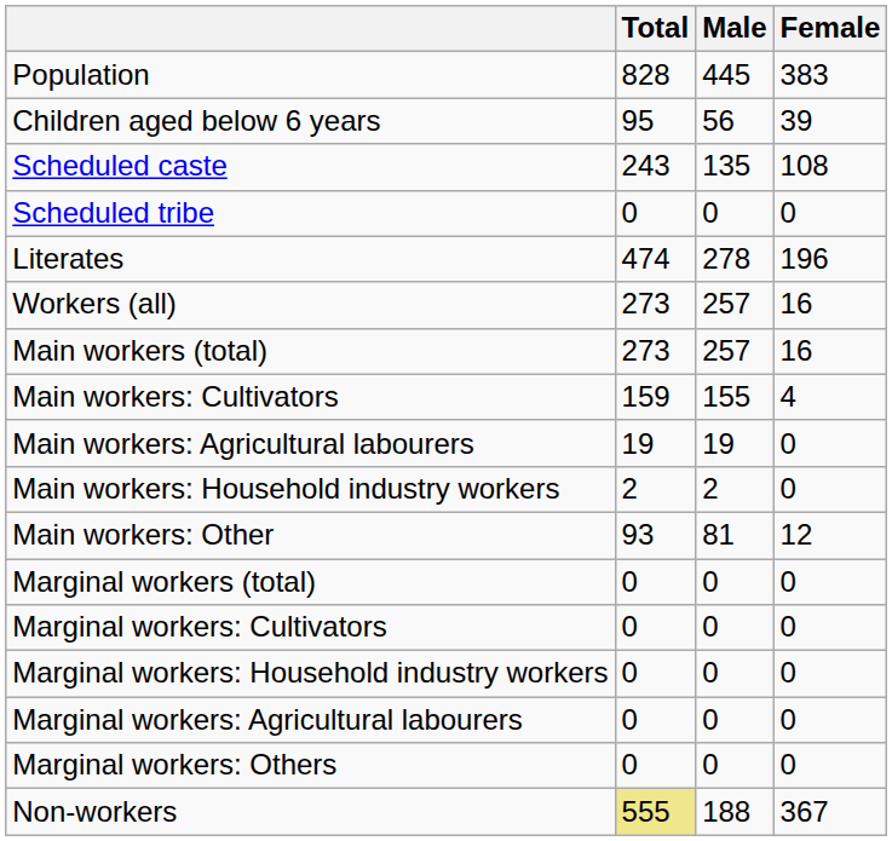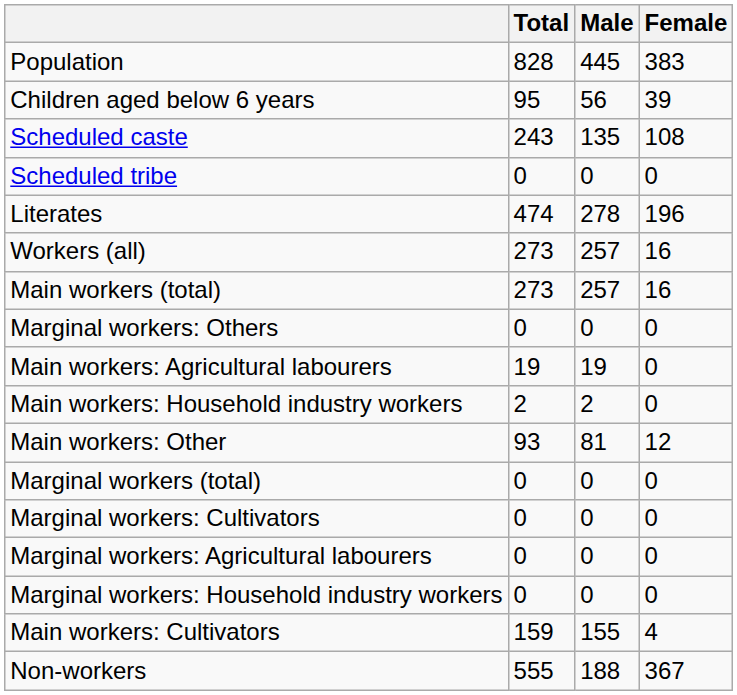 <table class="wikitable sortable">
 <tr>
 <th></th>
 <th>Total</th>
 <th>Male</th>
 <th>Female</th>
 </tr>
 <tr>
 <td>Population</td>
 <td>828</td>
 <td>445</td>
 <td>383</td>
 </tr>
 <tr>
 <td>Children aged below 6 years</td>
 <td>95</td>
 <td>56</td>
 <td>39</td>
 </tr>
 <tr>
 <td><a href='#'>Scheduled caste</a></td>
 <td>243</td>
 <td>135</td>
 <td>108</td>
 </tr>
 <tr>
 <td><a href='#'>Scheduled tribe</a></td>
 <td>0</td>
 <td>0</td>
 <td>0</td>
 </tr>
 <tr>
 <td>Literates</td>
 <td>474</td>
 <td>278</td>
 <td>196</td>
 </tr>
 <tr>
 <td>Workers (all)</td>
 <td>273</td>
 <td>257</td>
 <td>16</td>
 </tr>
 <tr>
 <td>Main workers (total)</td>
 <td>273</td>
 <td>257</td>
 <td>16</td>
 </tr>
 <tr>
-<td>Main workers: Cultivators</td>
-<td>159</td>
-<td>155</td>
-<td>4</td>
+<td>Marginal workers: Others</td>
+<td>0</td>
+<td>0</td>
+<td>0</td>
 </tr>
 <tr>
 <td>Main workers: Agricultural labourers</td>
 <td>19</td>
 <td>19</td>
 <td>0</td>
 </tr>
 <tr>
 <td>Main workers: Household industry workers</td>
 <td>2</td>
 <td>2</td>
 <td>0</td>
 </tr>
 <tr>
 <td>Main workers: Other</td>
 <td>93</td>
 <td>81</td>
 <td>12</td>
 </tr>
 <tr>
 <td>Marginal workers (total)</td>
 <td>0</td>
 <td>0</td>
 <td>0</td>
 </tr>
 <tr>
 <td>Marginal workers: Cultivators</td>
 <td>0</td>
 <td>0</td>
 <td>0</td>
 </tr>
 <tr>
+<td>Marginal workers: Agricultural labourers</td>
+<td>0</td>
+<td>0</td>
+<td>0</td>
+</tr>
+<tr>
 <td>Marginal workers: Household industry workers</td>
 <td>0</td>
 <td>0</td>
 <td>0</td>
 </tr>
 <tr>
-<td>Marginal workers: Agricultural labourers</td>
-<td>0</td>
-<td>0</td>
-<td>0</td>
-</tr>
-<tr>
-<td>Marginal workers: Others</td>
-<td>0</td>
-<td>0</td>
-<td>0</td>
+<td>Main workers: Cultivators</td>
+<td>159</td>
+<td>155</td>
+<td>4</td>
 </tr>
 <tr>
 <td>Non-workers</td>
-<td style="background: khaki;">555</td>
+<td>555</td>
 <td>188</td>
 <td>367</td>
 </tr>
 </table>
